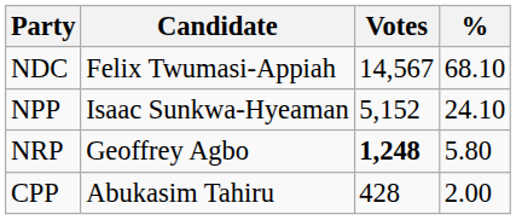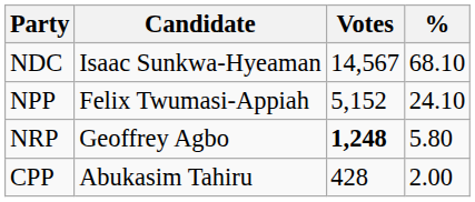 <table class="wikitable">
 <tr>
 <th><big>Party</big></th>
 <th><big>Candidate</big></th>
 <th><big>Votes</big></th>
 <th><big>%</big></th>
 </tr>
 <tr>
 <td><big>NDC</big></td>
-<td><big>Felix Twumasi-Appiah</big></td>
+<td><big>Isaac Sunkwa-Hyeaman</big></td>
 <td><big>14,567</big></td>
 <td><big>68.10</big></td>
 </tr>
 <tr>
 <td><big>NPP</big></td>
-<td><big>Isaac Sunkwa-Hyeaman</big></td>
+<td><big>Felix Twumasi-Appiah</big></td>
 <td><big>5,152</big></td>
 <td><big>24.10</big></td>
 </tr>
 <tr>
 <td><big>NRP</big></td>
 <td><big>Geoffrey Agbo</big></td>
 <td><strong><big>1,248</big></strong></td>
 <td><big>5.80</big></td>
 </tr>
 <tr>
 <td><big>CPP</big></td>
 <td><big>Abukasim Tahiru</big></td>
 <td><big>428</big></td>
 <td><big>2.00</big></td>
 </tr>
 </table>
